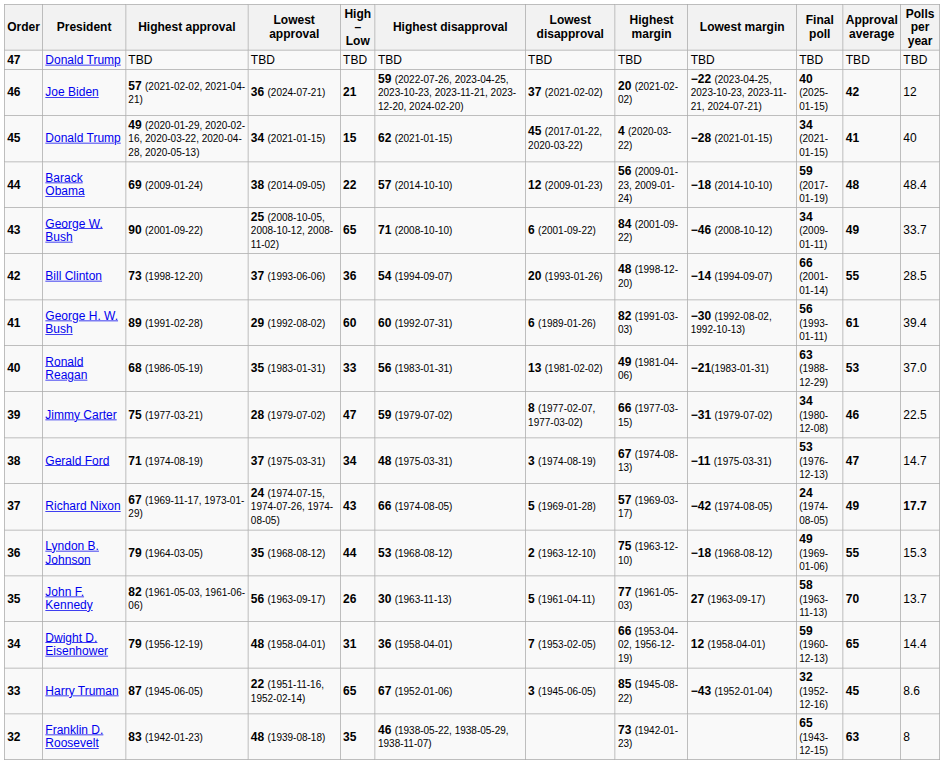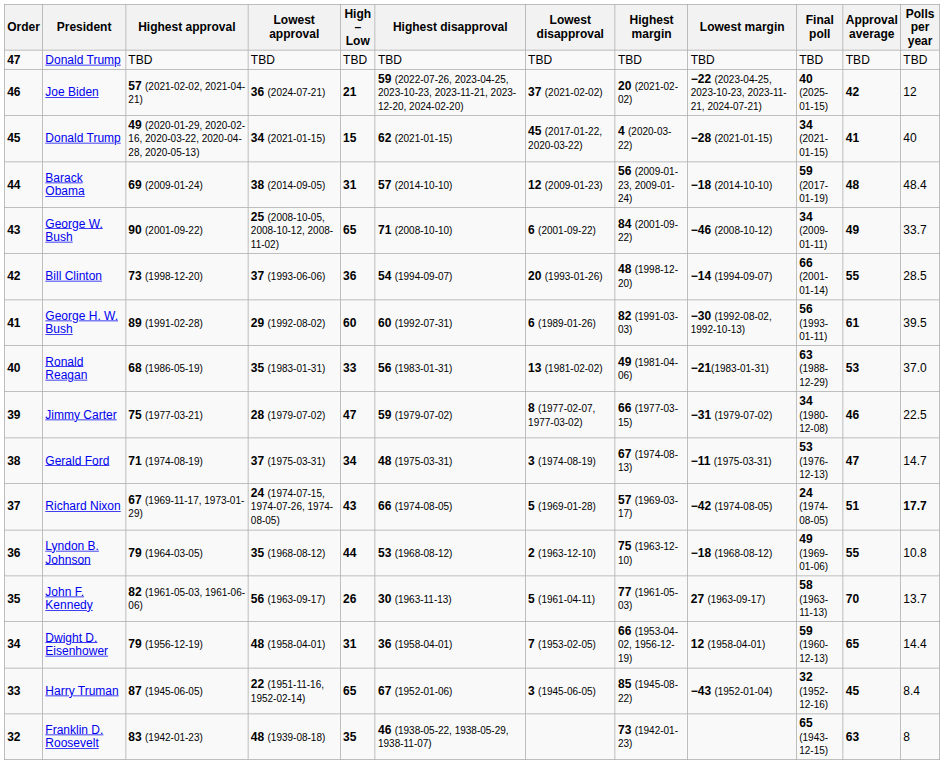 <table class="wikitable sortable">
 <tr>
 <th>Order</th>
 <th>President</th>
 <th>Highest approval</th>
 <th>Lowest approval</th>
 <th>High –<br>Low</th>
 <th>Highest disapproval</th>
 <th>Lowest disapproval</th>
 <th>Highest margin</th>
 <th data-sort-type="number">Lowest margin</th>
 <th>Final poll</th>
 <th>Approval<br>average</th>
 <th>Polls<br>per year</th>
 </tr>
 <tr>
 <td><strong>47</strong></td>
 <td><a href='#'>Donald Trump</a></td>
 <td>TBD</td>
 <td>TBD</td>
 <td>TBD</td>
 <td>TBD</td>
 <td>TBD</td>
 <td>TBD</td>
 <td>TBD</td>
 <td>TBD</td>
 <td>TBD</td>
 <td>TBD</td>
 </tr>
 <tr>
 <td><strong>46</strong></td>
 <td><a href='#'>Joe Biden</a></td>
 <td><strong>57</strong> <small>(2021-02-02, 2021-04-21)</small></td>
 <td><strong>36</strong> <small>(2024-07-21)</small></td>
 <td><strong>21</strong></td>
 <td><strong>59</strong> <small>(2022-07-26, 2023-04-25, 2023-10-23, 2023-11-21, 2023-12-20, 2024-02-20)</small></td>
 <td><strong>37</strong> <small>(2021-02-02)</small></td>
 <td><strong>20</strong> <small>(2021-02-02)</small></td>
 <td><strong>−22</strong> <small>(2023-04-25, 2023-10-23, 2023-11-21, 2024-07-21)</small></td>
 <td><strong>40</strong> <small>(2025-01-15)</small></td>
 <td><strong>42</strong></td>
 <td>12</td>
 </tr>
 <tr>
 <td><strong>45</strong></td>
 <td><a href='#'>Donald Trump</a></td>
 <td><strong>49</strong> <small>(2020-01-29, 2020-02-16, 2020-03-22, 2020-04-28, 2020-05-13)</small></td>
 <td><strong>34</strong> <small>(2021-01-15)</small></td>
 <td><strong>15</strong></td>
 <td><strong>62</strong> <small>(2021-01-15)</small></td>
 <td><strong>45</strong> <small>(2017-01-22, 2020-03-22)</small></td>
 <td><strong>4</strong> <small>(2020-03-22)</small></td>
 <td><strong>−28</strong> <small> (2021-01-15)</small></td>
 <td><strong>34</strong> <small> (2021-01-15)</small></td>
 <td><strong>41</strong></td>
 <td>40</td>
 </tr>
 <tr>
 <td><strong>44</strong></td>
 <td><a href='#'>Barack Obama</a></td>
 <td><strong>69</strong> <small>(2009-01-24)</small></td>
 <td><strong>38</strong> <small>(2014-09-05)</small></td>
-<td><strong>22</strong></td>
+<td><strong>31</strong></td>
 <td><strong>57</strong> <small>(2014-10-10)</small></td>
 <td><strong>12</strong> <small>(2009-01-23)</small></td>
 <td><strong>56</strong> <small>(2009-01-23, 2009-01-24)</small></td>
 <td><strong>−18</strong> <small>(2014-10-10)</small></td>
 <td><strong>59</strong> <small>(2017-01-19)</small></td>
 <td><strong>48</strong></td>
 <td>48.4</td>
 </tr>
 <tr>
 <td><strong>43</strong></td>
 <td><a href='#'>George W. Bush</a></td>
 <td><strong>90</strong> <small>(2001-09-22)</small></td>
 <td><strong>25</strong> <small>(2008-10-05, 2008-10-12, 2008-11-02)</small></td>
 <td><strong>65</strong></td>
 <td><strong>71</strong> <small>(2008-10-10)</small></td>
 <td><strong>6</strong> <small>(2001-09-22)</small></td>
 <td><strong>84</strong> <small>(2001-09-22)</small></td>
 <td><strong>−46</strong> <small>(2008-10-12)</small></td>
 <td><strong>34</strong> <small>(2009-01-11)</small></td>
 <td><strong>49</strong></td>
 <td>33.7</td>
 </tr>
 <tr>
 <td><strong>42</strong></td>
 <td><a href='#'>Bill Clinton</a></td>
 <td><strong>73</strong> <small>(1998-12-20)</small></td>
 <td><strong>37</strong> <small>(1993-06-06)</small></td>
 <td><strong>36</strong></td>
 <td><strong>54</strong> <small>(1994-09-07)</small></td>
 <td><strong>20</strong> <small>(1993-01-26)</small></td>
 <td><strong>48</strong> <small>(1998-12-20)</small></td>
 <td><strong>−14</strong> <small>(1994-09-07)</small></td>
 <td><strong>66</strong> <small>(2001-01-14)</small></td>
 <td><strong>55</strong></td>
 <td>28.5</td>
 </tr>
 <tr>
 <td><strong>41</strong></td>
 <td><a href='#'>George H. W. Bush</a></td>
 <td><strong>89</strong> <small>(1991-02-28)</small></td>
 <td><strong>29</strong> <small>(1992-08-02)</small></td>
 <td><strong>60</strong></td>
 <td><strong>60</strong> <small>(1992-07-31)</small></td>
 <td><strong>6</strong> <small>(1989-01-26)</small></td>
 <td><strong>82</strong> <small>(1991-03-03)</small></td>
 <td><strong>−30</strong> <small>(1992-08-02, 1992-10-13)</small></td>
 <td><strong>56</strong> <small>(1993-01-11)</small></td>
 <td><strong>61</strong></td>
-<td>39.4</td>
+<td>39.5</td>
 </tr>
 <tr>
 <td><strong>40</strong></td>
 <td><a href='#'>Ronald Reagan</a></td>
 <td><strong>68</strong> <small>(1986-05-19)</small></td>
 <td><strong>35</strong> <small>(1983-01-31)</small></td>
 <td><strong>33</strong></td>
 <td><strong>56</strong> <small>(1983-01-31)</small></td>
 <td><strong>13</strong> <small>(1981-02-02)</small></td>
 <td><strong>49</strong> <small>(1981-04-06)</small></td>
 <td><strong>−21</strong><small>(1983-01-31)</small></td>
 <td><strong>63</strong> <small>(1988-12-29)</small></td>
 <td><strong>53</strong></td>
 <td>37.0</td>
 </tr>
 <tr>
 <td><strong>39</strong></td>
 <td><a href='#'>Jimmy Carter</a></td>
 <td><strong>75</strong> <small>(1977-03-21)</small></td>
 <td><strong>28</strong> <small>(1979-07-02)</small></td>
 <td><strong>47</strong></td>
 <td><strong>59</strong> <small>(1979-07-02)</small></td>
 <td><strong>8</strong> <small>(1977-02-07, 1977-03-02)</small></td>
 <td><strong>66</strong> <small>(1977-03-15)</small></td>
 <td><strong>−31</strong> <small>(1979-07-02)</small></td>
 <td><strong>34</strong> <small>(1980-12-08)</small></td>
 <td><strong>46</strong></td>
 <td>22.5</td>
 </tr>
 <tr>
 <td><strong>38</strong></td>
 <td><a href='#'>Gerald Ford</a></td>
 <td><strong>71</strong> <small>(1974-08-19)</small></td>
 <td><strong>37</strong> <small>(1975-03-31)</small></td>
 <td><strong>34</strong></td>
 <td><strong>48</strong> <small>(1975-03-31)</small></td>
 <td><strong>3</strong> <small>(1974-08-19)</small></td>
 <td><strong>67</strong> <small>(1974-08-13)</small></td>
 <td><strong>−11</strong> <small>(1975-03-31)</small></td>
 <td><strong>53</strong> <small>(1976-12-13)</small></td>
 <td><strong>47</strong></td>
 <td>14.7</td>
 </tr>
 <tr>
 <td><strong>37</strong></td>
 <td><a href='#'>Richard Nixon</a></td>
 <td><strong>67</strong> <small>(1969-11-17, 1973-01-29)</small></td>
 <td><strong>24</strong> <small>(1974-07-15, 1974-07-26, 1974-08-05)</small></td>
 <td><strong>43</strong></td>
 <td><strong>66</strong> <small>(1974-08-05)</small></td>
 <td><strong>5</strong> <small>(1969-01-28)</small></td>
 <td><strong>57</strong> <small>(1969-03-17)</small></td>
 <td><strong>−42</strong> <small>(1974-08-05)</small></td>
 <td><strong>24</strong> <small>(1974-08-05)</small></td>
-<td><strong>49</strong></td>
+<td><strong>51</strong></td>
 <td><strong>17.7</strong></td>
 </tr>
 <tr>
 <td><strong>36</strong></td>
 <td><a href='#'>Lyndon B. Johnson</a></td>
 <td><strong>79</strong> <small>(1964-03-05)</small></td>
 <td><strong>35</strong> <small>(1968-08-12)</small></td>
 <td><strong>44</strong></td>
 <td><strong>53</strong> <small>(1968-08-12)</small></td>
 <td><strong>2</strong> <small>(1963-12-10)</small></td>
 <td><strong>75</strong> <small>(1963-12-10)</small></td>
 <td><strong>−18</strong> <small>(1968-08-12)</small></td>
 <td><strong>49</strong> <small>(1969-01-06)</small></td>
 <td><strong>55</strong></td>
-<td>15.3</td>
+<td>10.8</td>
 </tr>
 <tr>
 <td><strong>35</strong></td>
 <td><a href='#'>John F. Kennedy</a></td>
 <td><strong>82</strong> <small>(1961-05-03, 1961-06-06)</small></td>
 <td><strong>56</strong> <small>(1963-09-17)</small></td>
 <td><strong>26</strong></td>
 <td><strong>30</strong> <small>(1963-11-13)</small></td>
 <td><strong>5</strong> <small>(1961-04-11)</small></td>
 <td><strong>77</strong> <small>(1961-05-03)</small></td>
 <td><strong>27</strong> <small>(1963-09-17)</small></td>
 <td><strong>58</strong> <small>(1963-11-13)</small></td>
 <td><strong>70</strong></td>
 <td>13.7</td>
 </tr>
 <tr>
 <td><strong>34</strong></td>
 <td><a href='#'>Dwight D. Eisenhower</a></td>
 <td><strong>79</strong> <small>(1956-12-19)</small></td>
 <td><strong>48</strong> <small>(1958-04-01)</small></td>
 <td><strong>31</strong></td>
 <td><strong>36</strong> <small>(1958-04-01)</small></td>
 <td><strong>7</strong> <small>(1953-02-05)</small></td>
 <td><strong>66</strong> <small>(1953-04-02, 1956-12-19)</small></td>
 <td><strong>12</strong> <small>(1958-04-01)</small></td>
 <td><strong>59</strong> <small>(1960-12-13)</small></td>
 <td><strong>65</strong></td>
 <td>14.4</td>
 </tr>
 <tr>
 <td><strong>33</strong></td>
 <td><a href='#'>Harry Truman</a></td>
 <td><strong>87</strong> <small>(1945-06-05)</small></td>
 <td><strong>22</strong> <small>(1951-11-16, 1952-02-14)</small></td>
 <td><strong>65</strong></td>
 <td><strong>67</strong> <small>(1952-01-06)</small></td>
 <td><strong>3</strong> <small>(1945-06-05)</small></td>
 <td><strong>85</strong> <small>(1945-08-22)</small></td>
 <td><strong>−43</strong> <small>(1952-01-04)</small></td>
 <td><strong>32</strong> <small>(1952-12-16)</small></td>
 <td><strong>45</strong></td>
-<td>8.6</td>
+<td>8.4</td>
 </tr>
 <tr>
 <td><strong>32</strong></td>
 <td><a href='#'>Franklin D. Roosevelt</a></td>
 <td><strong>83</strong> <small>(1942-01-23)</small></td>
 <td><strong>48</strong> <small>(1939-08-18)</small></td>
 <td><strong>35</strong></td>
 <td><strong>46</strong> <small>(1938-05-22, 1938-05-29, 1938-11-07)</small></td>
 <td></td>
 <td><strong>73</strong> <small>(1942-01-23)</small></td>
 <td data-sort-value="10"></td>
 <td><strong>65</strong> <small>(1943-12-15)</small></td>
 <td><strong>63</strong></td>
 <td>8</td>
 </tr>
 </table>
